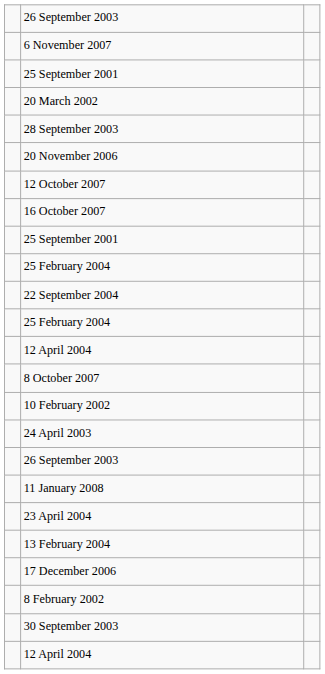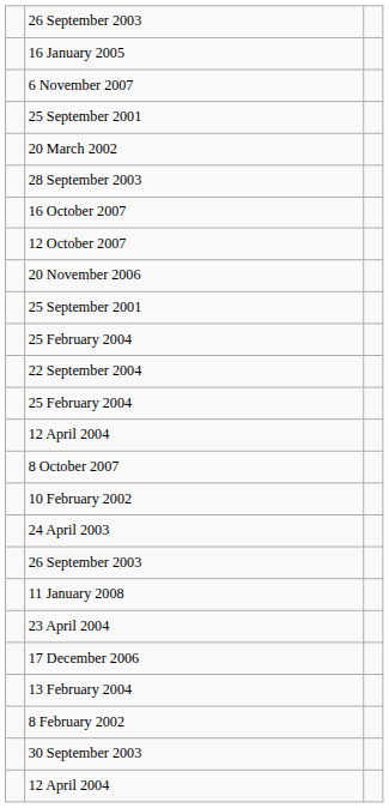 <table class="wikitable" style="font-size: 80%; float: left; width: 26em; margin-right: 1em; height: 700px">
 <tr>
 <td></td>
 <td>26 September 2003</td>
+<td></td>
+</tr>
+<tr>
+<td></td>
+<td>16 January 2005</td>
 <td></td>
 </tr>
 <tr>
 <td></td>
 <td>6 November 2007</td>
 <td></td>
 </tr>
 <tr>
 <td></td>
 <td>25 September 2001</td>
 <td></td>
 </tr>
 <tr>
 <td></td>
 <td>20 March 2002</td>
 <td></td>
 </tr>
 <tr>
 <td></td>
 <td>28 September 2003</td>
 <td></td>
 </tr>
 <tr>
 <td></td>
-<td>20 November 2006</td>
+<td>16 October 2007</td>
 <td></td>
 </tr>
 <tr>
 <td></td>
 <td>12 October 2007</td>
 <td></td>
 </tr>
 <tr>
 <td></td>
-<td>16 October 2007</td>
+<td>20 November 2006</td>
 <td></td>
 </tr>
 <tr>
 <td></td>
 <td>25 September 2001</td>
 <td></td>
 </tr>
 <tr>
 <td></td>
 <td>25 February 2004</td>
 <td></td>
 </tr>
 <tr>
 <td></td>
 <td>22 September 2004</td>
 <td></td>
 </tr>
 <tr>
 <td></td>
 <td>25 February 2004</td>
 <td></td>
 </tr>
 <tr>
 <td></td>
 <td>12 April 2004</td>
 <td></td>
 </tr>
 <tr>
 <td></td>
 <td>8 October 2007</td>
 <td></td>
 </tr>
 <tr>
 <td></td>
 <td>10 February 2002</td>
 <td></td>
 </tr>
 <tr>
 <td></td>
 <td>24 April 2003</td>
 <td></td>
 </tr>
 <tr>
 <td></td>
 <td>26 September 2003</td>
 <td></td>
 </tr>
 <tr>
 <td></td>
 <td>11 January 2008</td>
 <td></td>
 </tr>
 <tr>
 <td></td>
 <td>23 April 2004</td>
 <td></td>
 </tr>
 <tr>
 <td></td>
-<td>13 February 2004</td>
+<td>17 December 2006</td>
 <td></td>
 </tr>
 <tr>
 <td></td>
-<td>17 December 2006</td>
+<td>13 February 2004</td>
 <td></td>
 </tr>
 <tr>
 <td></td>
 <td>8 February 2002</td>
 <td></td>
 </tr>
 <tr>
 <td></td>
 <td>30 September 2003</td>
 <td></td>
 </tr>
 <tr>
 <td></td>
 <td>12 April 2004</td>
 <td></td>
 </tr>
 </table>
